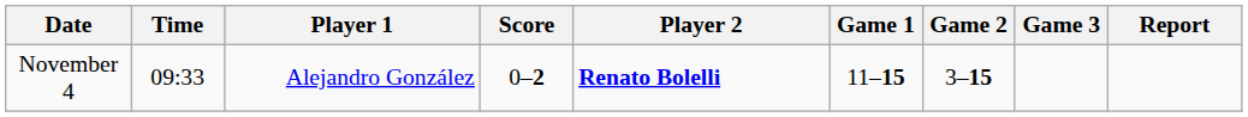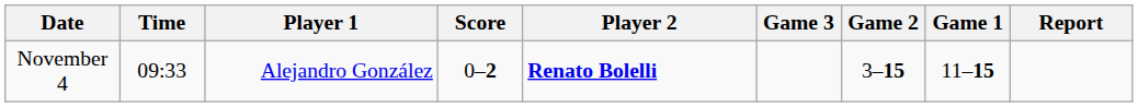 <table class="wikitable" style="font-size:90%; text-align:center">
 <tr>
 <th width="70">Date</th>
 <th width="50">Time</th>
 <th width="150">Player 1</th>
 <th width="50">Score</th>
 <th width="150">Player 2</th>
+<th width="50">Game 3</th>
+<th width="50">Game 2</th>
 <th width="50">Game 1</th>
-<th width="50">Game 2</th>
-<th width="50">Game 3</th>
 <th width="75">Report</th>
 </tr>
 <tr>
 <td>November 4</td>
 <td>09:33</td>
 <td align="right"><a href='#'>Alejandro González</a> </td>
 <td>0–<strong>2</strong></td>
 <td align="left"> <strong><a href='#'>Renato Bolelli</a></strong></td>
+<td></td>
+<td>3–<strong>15</strong></td>
 <td>11–<strong>15</strong></td>
-<td>3–<strong>15</strong></td>
-<td></td>
 <td></td>
 </tr>
 </table>
